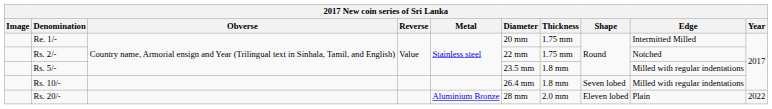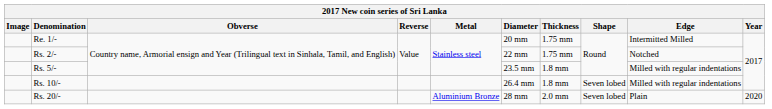 <table class="wikitable" style="font-size: 90%">
 <tr>
 <th colspan="10">2017 New coin series of Sri Lanka</th>
 </tr>
 <tr>
 <th colspan="1">Image</th>
 <th>Denomination</th>
 <th>Obverse</th>
 <th>Reverse</th>
 <th>Metal</th>
 <th>Diameter</th>
 <th>Thickness</th>
 <th>Shape</th>
 <th>Edge</th>
 <th>Year</th>
 </tr>
 <tr>
 <td></td>
 <td>Re. 1/-</td>
 <td rowspan="3">Country name, Armorial ensign and Year (Trilingual text in Sinhala, Tamil, and English)</td>
 <td rowspan="3">Value</td>
 <td rowspan="3"><a href='#'>Stainless steel</a></td>
 <td>20 mm</td>
 <td>1.75 mm</td>
 <td rowspan="3">Round</td>
 <td>Intermitted Milled</td>
 <td rowspan="4">2017</td>
 </tr>
 <tr>
 <td></td>
 <td>Rs. 2/-</td>
 <td>22 mm</td>
 <td>1.75 mm</td>
 <td>Notched</td>
 </tr>
 <tr>
 <td></td>
 <td>Rs. 5/-</td>
 <td>23.5 mm</td>
 <td>1.8 mm</td>
 <td>Milled with regular indentations</td>
 </tr>
 <tr>
 <td></td>
 <td>Rs. 10/-</td>
 <td></td>
 <td></td>
 <td></td>
 <td>26.4 mm</td>
 <td>1.8 mm</td>
 <td>Seven lobed</td>
 <td>Milled with regular indentations</td>
 </tr>
 <tr>
 <td></td>
 <td>Rs. 20/-</td>
 <td></td>
 <td></td>
 <td><a href='#'>Aluminium Bronze</a></td>
 <td>28 mm</td>
 <td>2.0 mm</td>
-<td>Eleven lobed</td>
+<td>Seven lobed</td>
 <td>Plain</td>
-<td>2022</td>
+<td>2020</td>
 </tr>
 </table>
